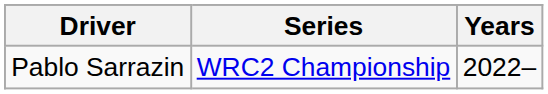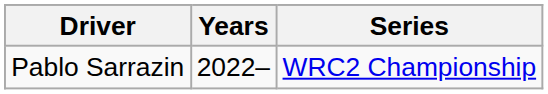 <table class="wikitable sortable" border="1" style="font-size: 85%;">
 <tr>
 <th>Driver</th>
+<th>Years</th>
 <th>Series</th>
-<th>Years</th>
 </tr>
 <tr>
 <td> Pablo Sarrazin</td>
+<td>2022–</td>
 <td><a href='#'>WRC2 Championship</a></td>
-<td>2022–</td>
 </tr>
 </table>
